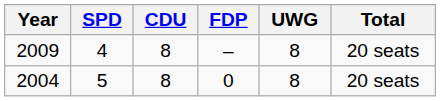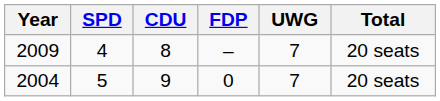 <table class="wikitable" width="360">
 <tr>
 <th>Year</th>
 <th><a href='#'>SPD</a></th>
 <th><a href='#'>CDU</a></th>
 <th><a href='#'>FDP</a></th>
 <th>UWG</th>
 <th>Total</th>
 </tr>
 <tr align="center">
 <td>2009</td>
 <td>4</td>
 <td>8</td>
 <td>–</td>
-<td>8</td>
+<td>7</td>
 <td>20 seats</td>
 </tr>
 <tr align="center">
 <td>2004</td>
 <td>5</td>
-<td>8</td>
+<td>9</td>
 <td>0</td>
-<td>8</td>
+<td>7</td>
 <td>20 seats</td>
 </tr>
 </table>
